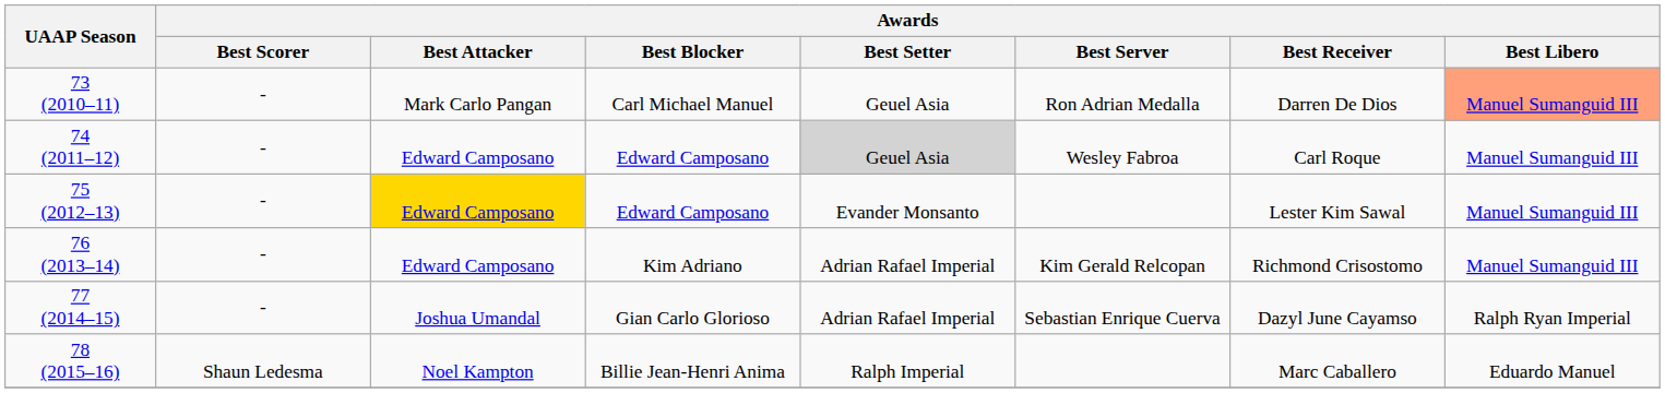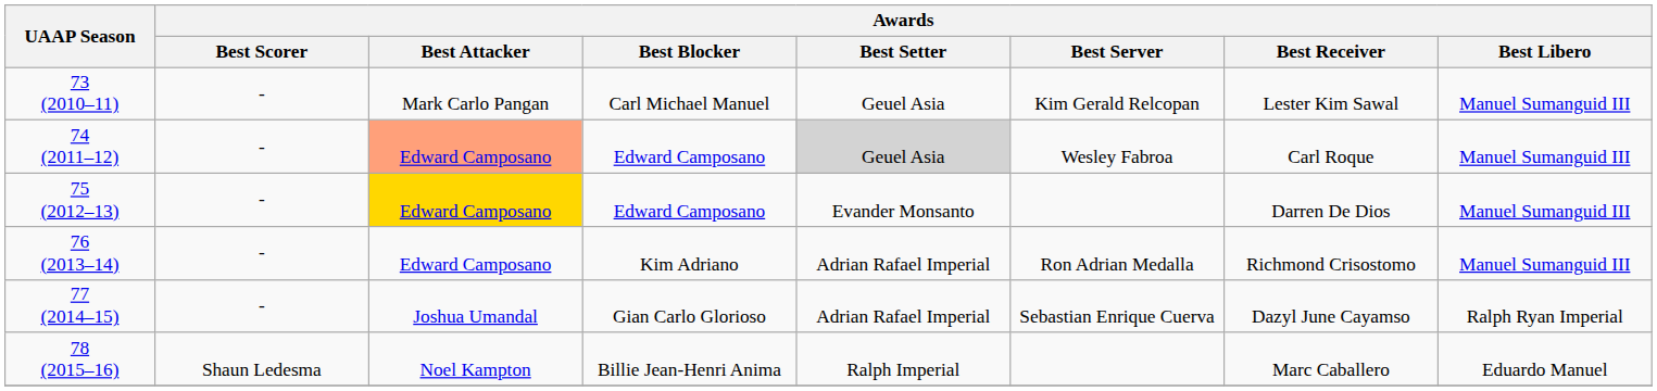 <table class="wikitable" width=100% style="font-size:90%; text-align:center;">
 <tr>
 <th width=7% rowspan=2>UAAP Season</th>
 <th colspan=10>Awards</th>
 </tr>
 <tr>
 <th width=10%>Best Scorer</th>
 <th width=10%>Best Attacker</th>
 <th width=10%>Best Blocker</th>
 <th width=10%>Best Setter</th>
 <th width=10%>Best Server</th>
 <th width=10%>Best Receiver</th>
 <th width=10%>Best Libero</th>
 </tr>
 <tr>
 <td><a href='#'>73<br>(2010–11)</a></td>
 <td>-</td>
 <td><br>Mark Carlo Pangan</td>
 <td><br>Carl Michael Manuel</td>
 <td><br>Geuel Asia</td>
-<td><br>Ron Adrian Medalla</td>
-<td><br>Darren De Dios</td>
-<td style="background: lightsalmon;"><br><a href='#'>Manuel Sumanguid III</a></td>
+<td><br>Kim Gerald Relcopan</td>
+<td><br>Lester Kim Sawal</td>
+<td><br><a href='#'>Manuel Sumanguid III</a></td>
 </tr>
 <tr>
 <td><a href='#'>74<br>(2011–12)</a></td>
 <td>-</td>
-<td><br><a href='#'>Edward Camposano</a></td>
+<td style="background: lightsalmon;"><br><a href='#'>Edward Camposano</a></td>
 <td><br><a href='#'>Edward Camposano</a></td>
 <td style="background: lightgrey;"><br>Geuel Asia</td>
 <td><br>Wesley Fabroa</td>
 <td><br>Carl Roque</td>
 <td><br><a href='#'>Manuel Sumanguid III</a></td>
 </tr>
 <tr>
 <td><a href='#'>75<br>(2012–13)</a></td>
 <td>-</td>
 <td style="background: gold;"><br><a href='#'>Edward Camposano</a></td>
 <td><br><a href='#'>Edward Camposano</a></td>
 <td><br>Evander Monsanto</td>
 <td></td>
-<td><br>Lester Kim Sawal</td>
+<td><br>Darren De Dios</td>
 <td><br><a href='#'>Manuel Sumanguid III</a></td>
 </tr>
 <tr>
 <td><a href='#'>76<br>(2013–14)</a></td>
 <td>-</td>
 <td><br><a href='#'>Edward Camposano</a></td>
 <td><br>Kim Adriano</td>
 <td><br>Adrian Rafael Imperial</td>
-<td><br>Kim Gerald Relcopan</td>
+<td><br>Ron Adrian Medalla</td>
 <td><br>Richmond Crisostomo</td>
 <td><br><a href='#'>Manuel Sumanguid III</a></td>
 </tr>
 <tr>
 <td><a href='#'>77<br>(2014–15)</a></td>
 <td>-</td>
 <td><br><a href='#'>Joshua Umandal</a></td>
 <td><br>Gian Carlo Glorioso</td>
 <td><br>Adrian Rafael Imperial</td>
 <td><br>Sebastian Enrique Cuerva</td>
 <td><br>Dazyl June Cayamso</td>
 <td><br>Ralph Ryan Imperial</td>
 </tr>
 <tr>
 <td><a href='#'>78<br>(2015–16)</a></td>
 <td><br> Shaun Ledesma</td>
 <td><br><a href='#'>Noel Kampton</a></td>
 <td><br>Billie Jean-Henri Anima</td>
 <td><br>Ralph Imperial</td>
 <td></td>
 <td><br>Marc Caballero</td>
 <td><br>Eduardo Manuel</td>
 </tr>
 <tr>
 </tr>
 </table>
